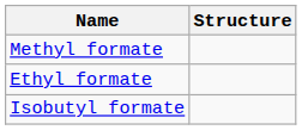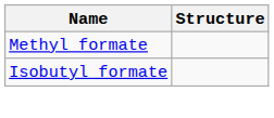 <table class="wikitable skin-invert-image">
 <tr>
 <th>Name</th>
 <th>Structure</th>
 </tr>
 <tr>
 <td><a href='#'>Methyl formate</a></td>
 <td></td>
 </tr>
 <tr>
-<td><a href='#'>Ethyl formate</a></td>
-<td></td>
-</tr>
-<tr>
 <td><a href='#'>Isobutyl formate</a></td>
 <td></td>
 </tr>
 </table>
